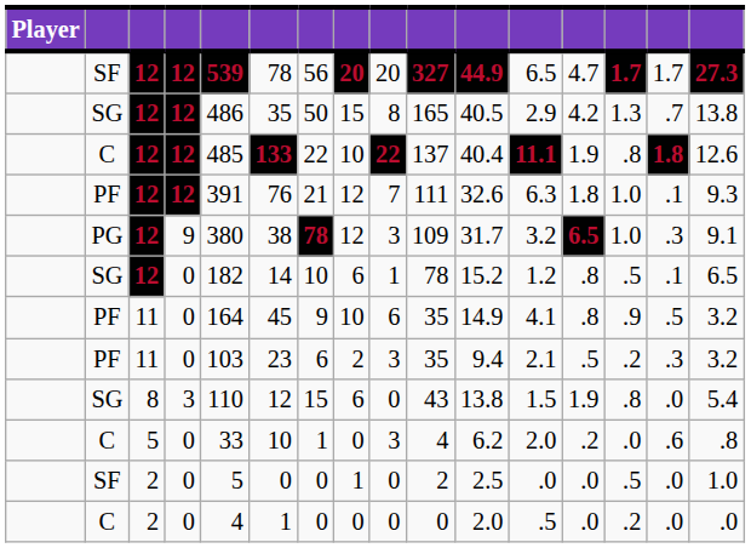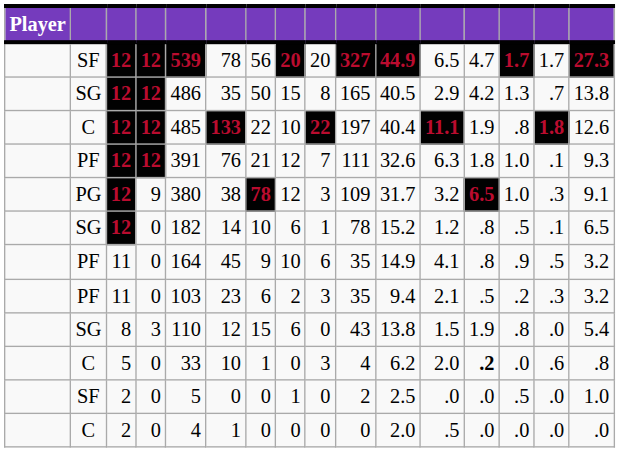 <table class="wikitable sortable" style="font-size: 95%; text-align:right;">
 <tr>
 <th style="background:#753BBD; color:#FFFFFF; border-top:#010101 3px solid; border-bottom:#010101 3px solid;">Player</th>
 <th style="background:#753BBD; color:#FFFFFF; border-top:#010101 3px solid; border-bottom:#010101 3px solid;"></th>
 <th style="background:#753BBD; color:#FFFFFF; border-top:#010101 3px solid; border-bottom:#010101 3px solid;"></th>
 <th style="background:#753BBD; color:#FFFFFF; border-top:#010101 3px solid; border-bottom:#010101 3px solid;"></th>
 <th style="background:#753BBD; color:#FFFFFF; border-top:#010101 3px solid; border-bottom:#010101 3px solid;"></th>
 <th style="background:#753BBD; color:#FFFFFF; border-top:#010101 3px solid; border-bottom:#010101 3px solid;"></th>
 <th style="background:#753BBD; color:#FFFFFF; border-top:#010101 3px solid; border-bottom:#010101 3px solid;"></th>
 <th style="background:#753BBD; color:#FFFFFF; border-top:#010101 3px solid; border-bottom:#010101 3px solid;"></th>
 <th style="background:#753BBD; color:#FFFFFF; border-top:#010101 3px solid; border-bottom:#010101 3px solid;"></th>
 <th style="background:#753BBD; color:#FFFFFF; border-top:#010101 3px solid; border-bottom:#010101 3px solid;"></th>
 <th style="background:#753BBD; color:#FFFFFF; border-top:#010101 3px solid; border-bottom:#010101 3px solid;"></th>
 <th style="background:#753BBD; color:#FFFFFF; border-top:#010101 3px solid; border-bottom:#010101 3px solid;"></th>
 <th style="background:#753BBD; color:#FFFFFF; border-top:#010101 3px solid; border-bottom:#010101 3px solid;"></th>
 <th style="background:#753BBD; color:#FFFFFF; border-top:#010101 3px solid; border-bottom:#010101 3px solid;"></th>
 <th style="background:#753BBD; color:#FFFFFF; border-top:#010101 3px solid; border-bottom:#010101 3px solid;"></th>
 <th style="background:#753BBD; color:#FFFFFF; border-top:#010101 3px solid; border-bottom:#010101 3px solid;"></th>
 </tr>
 <tr>
 <td style="text-align:left;"></td>
 <td style="text-align:center;">SF</td>
 <td style="background:#010101; color:#BA0C2F;"><strong>12</strong></td>
 <td style="background:#010101; color:#BA0C2F;"><strong>12</strong></td>
 <td style="background:#010101; color:#BA0C2F;"><strong>539</strong></td>
 <td>78</td>
 <td>56</td>
 <td style="background:#010101; color:#BA0C2F;"><strong>20</strong></td>
 <td>20</td>
 <td style="background:#010101; color:#BA0C2F;"><strong>327</strong></td>
 <td style="background:#010101; color:#BA0C2F;"><strong>44.9</strong></td>
 <td>6.5</td>
 <td>4.7</td>
 <td style="background:#010101; color:#BA0C2F;"><strong>1.7</strong></td>
 <td>1.7</td>
 <td style="background:#010101; color:#BA0C2F;"><strong>27.3</strong></td>
 </tr>
 <tr>
 <td style="text-align:left;"></td>
 <td style="text-align:center;">SG</td>
 <td style="background:#010101; color:#BA0C2F;"><strong>12</strong></td>
 <td style="background:#010101; color:#BA0C2F;"><strong>12</strong></td>
 <td>486</td>
 <td>35</td>
 <td>50</td>
 <td>15</td>
 <td>8</td>
 <td>165</td>
 <td>40.5</td>
 <td>2.9</td>
 <td>4.2</td>
 <td>1.3</td>
 <td>.7</td>
 <td>13.8</td>
 </tr>
 <tr>
 <td style="text-align:left;"></td>
 <td style="text-align:center;">C</td>
 <td style="background:#010101; color:#BA0C2F;"><strong>12</strong></td>
 <td style="background:#010101; color:#BA0C2F;"><strong>12</strong></td>
 <td>485</td>
 <td style="background:#010101; color:#BA0C2F;"><strong>133</strong></td>
 <td>22</td>
 <td>10</td>
 <td style="background:#010101; color:#BA0C2F;"><strong>22</strong></td>
-<td>137</td>
+<td>197</td>
 <td>40.4</td>
 <td style="background:#010101; color:#BA0C2F;"><strong>11.1</strong></td>
 <td>1.9</td>
 <td>.8</td>
 <td style="background:#010101; color:#BA0C2F;"><strong>1.8</strong></td>
 <td>12.6</td>
 </tr>
 <tr>
 <td style="text-align:left;"></td>
 <td style="text-align:center;">PF</td>
 <td style="background:#010101; color:#BA0C2F;"><strong>12</strong></td>
 <td style="background:#010101; color:#BA0C2F;"><strong>12</strong></td>
 <td>391</td>
 <td>76</td>
 <td>21</td>
 <td>12</td>
 <td>7</td>
 <td>111</td>
 <td>32.6</td>
 <td>6.3</td>
 <td>1.8</td>
 <td>1.0</td>
 <td>.1</td>
 <td>9.3</td>
 </tr>
 <tr>
 <td style="text-align:left;"></td>
 <td style="text-align:center;">PG</td>
 <td style="background:#010101; color:#BA0C2F;"><strong>12</strong></td>
 <td>9</td>
 <td>380</td>
 <td>38</td>
 <td style="background:#010101; color:#BA0C2F;"><strong>78</strong></td>
 <td>12</td>
 <td>3</td>
 <td>109</td>
 <td>31.7</td>
 <td>3.2</td>
 <td style="background:#010101; color:#BA0C2F;"><strong>6.5</strong></td>
 <td>1.0</td>
 <td>.3</td>
 <td>9.1</td>
 </tr>
 <tr>
 <td style="text-align:left;"></td>
 <td style="text-align:center;">SG</td>
 <td style="background:#010101; color:#BA0C2F;"><strong>12</strong></td>
 <td>0</td>
 <td>182</td>
 <td>14</td>
 <td>10</td>
 <td>6</td>
 <td>1</td>
 <td>78</td>
 <td>15.2</td>
 <td>1.2</td>
 <td>.8</td>
 <td>.5</td>
 <td>.1</td>
 <td>6.5</td>
 </tr>
 <tr>
 <td style="text-align:left;"></td>
 <td style="text-align:center;">PF</td>
 <td>11</td>
 <td>0</td>
 <td>164</td>
 <td>45</td>
 <td>9</td>
 <td>10</td>
 <td>6</td>
 <td>35</td>
 <td>14.9</td>
 <td>4.1</td>
 <td>.8</td>
 <td>.9</td>
 <td>.5</td>
 <td>3.2</td>
 </tr>
 <tr>
 <td style="text-align:left;"></td>
 <td style="text-align:center;">PF</td>
 <td>11</td>
 <td>0</td>
 <td>103</td>
 <td>23</td>
 <td>6</td>
 <td>2</td>
 <td>3</td>
 <td>35</td>
 <td>9.4</td>
 <td>2.1</td>
 <td>.5</td>
 <td>.2</td>
 <td>.3</td>
 <td>3.2</td>
 </tr>
 <tr>
 <td style="text-align:left;"></td>
 <td style="text-align:center;">SG</td>
 <td>8</td>
 <td>3</td>
 <td>110</td>
 <td>12</td>
 <td>15</td>
 <td>6</td>
 <td>0</td>
 <td>43</td>
 <td>13.8</td>
 <td>1.5</td>
 <td>1.9</td>
 <td>.8</td>
 <td>.0</td>
 <td>5.4</td>
 </tr>
 <tr>
 <td style="text-align:left;"></td>
 <td style="text-align:center;">C</td>
 <td>5</td>
 <td>0</td>
 <td>33</td>
 <td>10</td>
 <td>1</td>
 <td>0</td>
 <td>3</td>
 <td>4</td>
 <td>6.2</td>
 <td>2.0</td>
-<td>.2</td>
+<td><strong>.2</strong></td>
 <td>.0</td>
 <td>.6</td>
 <td>.8</td>
 </tr>
 <tr>
 <td style="text-align:left;"></td>
 <td style="text-align:center;">SF</td>
 <td>2</td>
 <td>0</td>
 <td>5</td>
 <td>0</td>
 <td>0</td>
 <td>1</td>
 <td>0</td>
 <td>2</td>
 <td>2.5</td>
 <td>.0</td>
 <td>.0</td>
 <td>.5</td>
 <td>.0</td>
 <td>1.0</td>
 </tr>
 <tr>
 <td style="text-align:left;"></td>
 <td style="text-align:center;">C</td>
 <td>2</td>
 <td>0</td>
 <td>4</td>
 <td>1</td>
 <td>0</td>
 <td>0</td>
 <td>0</td>
 <td>0</td>
 <td>2.0</td>
 <td>.5</td>
 <td>.0</td>
-<td>.2</td>
+<td>.0</td>
 <td>.0</td>
 <td>.0</td>
 </tr>
 </table>
